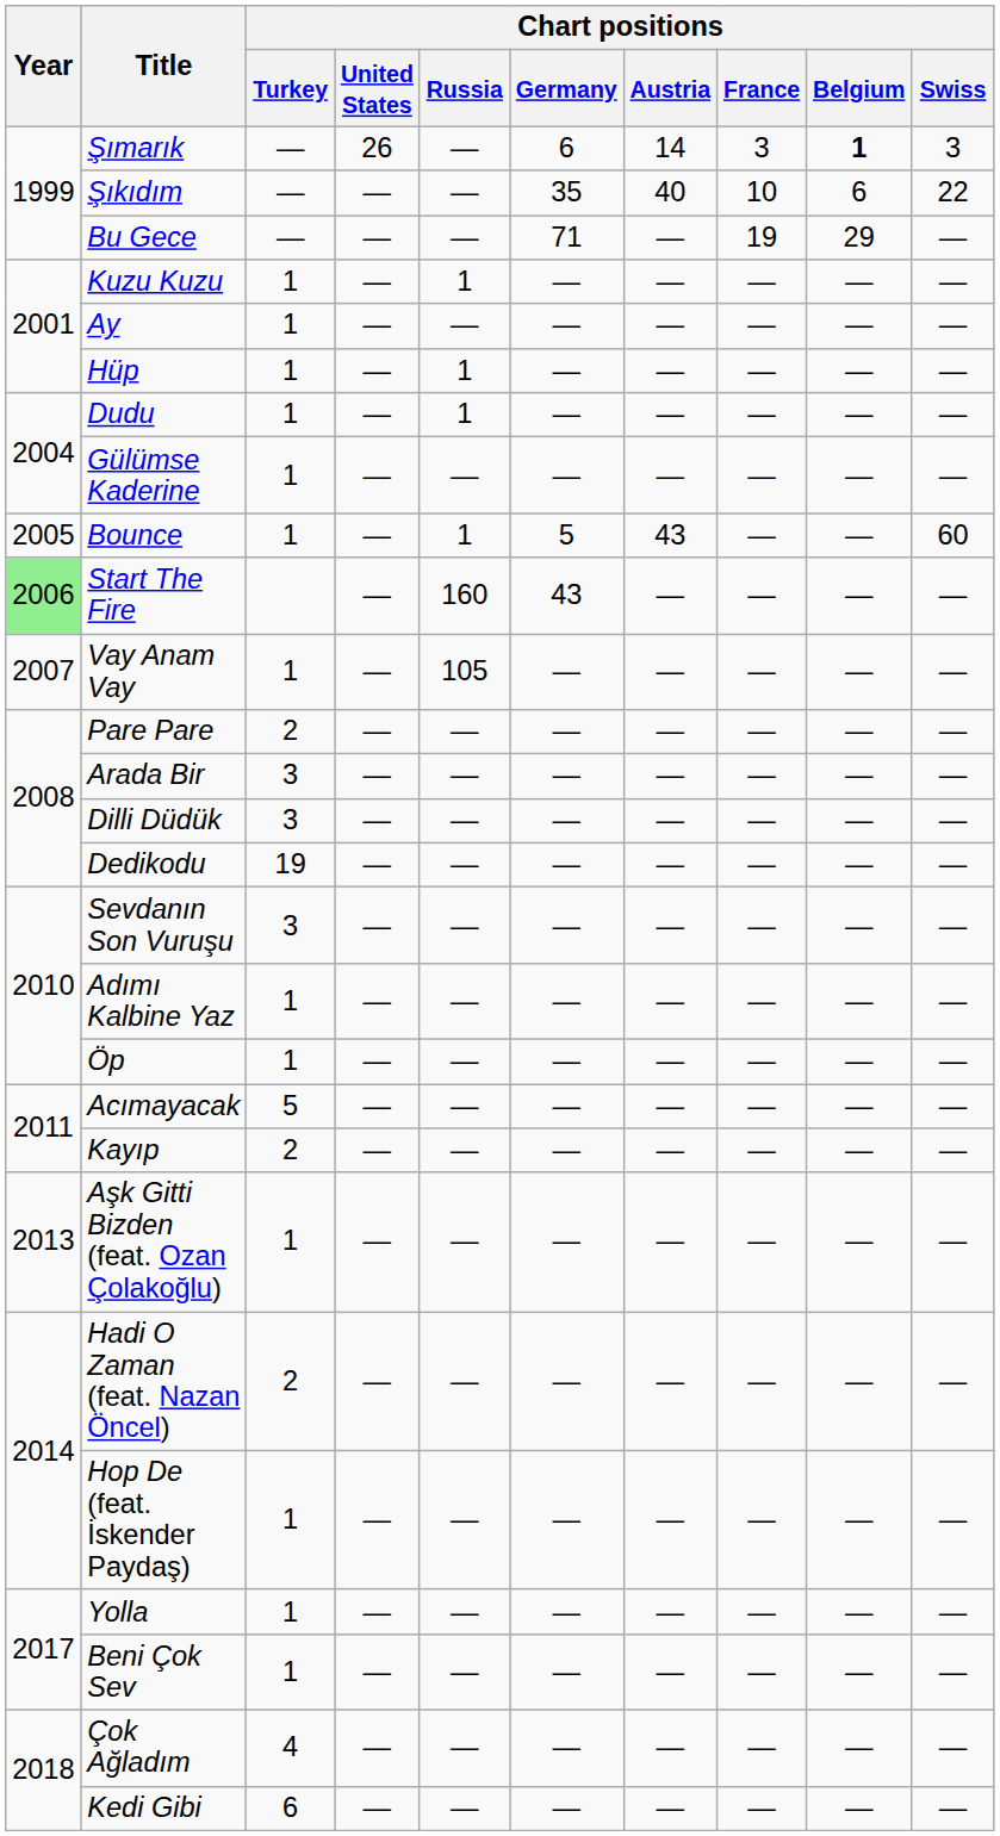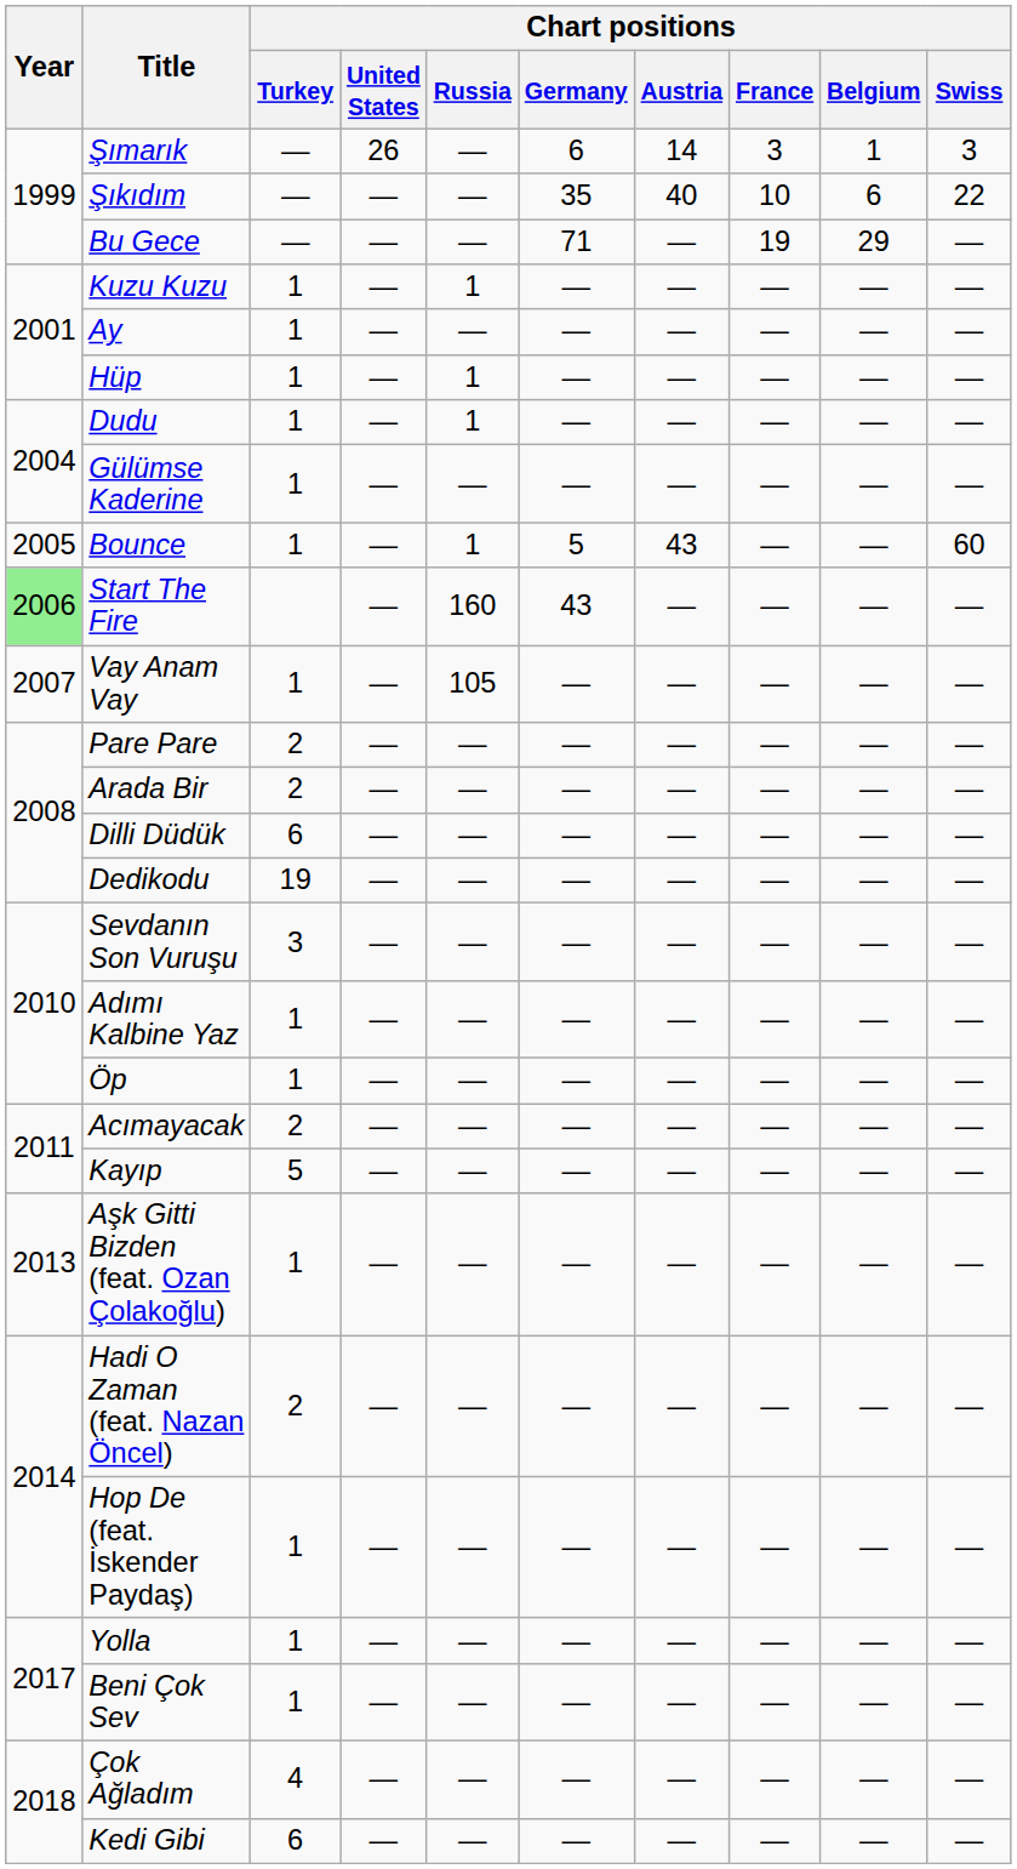 <table class="wikitable">
 <tr>
 <th style="width:3px;;" rowspan="2"><strong>Year</strong></th>
 <th style="width:70px;" rowspan="2"><strong>Title</strong></th>
 <th colspan="12"><strong>Chart positions</strong></th>
 </tr>
 <tr>
 <th width="40"><small><a href='#'>Turkey</a></small></th>
 <th width="40"><small><a href='#'>United States</a></small></th>
 <th width="40"><small><a href='#'>Russia</a></small></th>
 <th width="40"><small><a href='#'>Germany</a></small></th>
 <th width="40"><small><a href='#'>Austria</a></small></th>
 <th width="40"><small><a href='#'>France</a></small></th>
 <th width="40"><small><a href='#'>Belgium</a></small></th>
 <th width="40"><small><a href='#'>Swiss</a></small></th>
 </tr>
 <tr>
 <td style="text-align:center;" rowspan="3">1999</td>
 <td><em><a href='#'>Şımarık</a></em></td>
 <td style="text-align:center;">—</td>
 <td style="text-align:center;">26</td>
 <td style="text-align:center;">—</td>
 <td style="text-align:center;">6</td>
 <td style="text-align:center;">14</td>
 <td style="text-align:center;">3</td>
-<td style="text-align:center;"><strong>1</strong></td>
+<td style="text-align:center;">1</td>
 <td style="text-align:center;">3</td>
 </tr>
 <tr>
 <td><em><a href='#'>Şıkıdım</a></em></td>
 <td style="text-align:center;">—</td>
 <td style="text-align:center;">—</td>
 <td style="text-align:center;">—</td>
 <td style="text-align:center;">35</td>
 <td style="text-align:center;">40</td>
 <td style="text-align:center;">10</td>
 <td style="text-align:center;">6</td>
 <td style="text-align:center;">22</td>
 </tr>
 <tr>
 <td><em><a href='#'>Bu Gece</a></em></td>
 <td style="text-align:center;">—</td>
 <td style="text-align:center;">—</td>
 <td style="text-align:center;">—</td>
 <td style="text-align:center;">71</td>
 <td style="text-align:center;">—</td>
 <td style="text-align:center;">19</td>
 <td style="text-align:center;">29</td>
 <td style="text-align:center;">—</td>
 </tr>
 <tr>
 <td style="text-align:center;" rowspan="3">2001</td>
 <td><em><a href='#'>Kuzu Kuzu</a></em></td>
 <td style="text-align:center;">1</td>
 <td style="text-align:center;">—</td>
 <td style="text-align:center;">1</td>
 <td style="text-align:center;">—</td>
 <td style="text-align:center;">—</td>
 <td style="text-align:center;">—</td>
 <td style="text-align:center;">—</td>
 <td style="text-align:center;">—</td>
 </tr>
 <tr>
 <td><em><a href='#'>Ay</a></em></td>
 <td style="text-align:center;">1</td>
 <td style="text-align:center;">—</td>
 <td style="text-align:center;">—</td>
 <td style="text-align:center;">—</td>
 <td style="text-align:center;">—</td>
 <td style="text-align:center;">—</td>
 <td style="text-align:center;">—</td>
 <td style="text-align:center;">—</td>
 </tr>
 <tr>
 <td><em><a href='#'>Hüp</a></em></td>
 <td style="text-align:center;">1</td>
 <td style="text-align:center;">—</td>
 <td style="text-align:center;">1</td>
 <td style="text-align:center;">—</td>
 <td style="text-align:center;">—</td>
 <td style="text-align:center;">—</td>
 <td style="text-align:center;">—</td>
 <td style="text-align:center;">—</td>
 </tr>
 <tr>
 <td style="text-align:center;" rowspan="2">2004</td>
 <td><em><a href='#'>Dudu</a></em></td>
 <td style="text-align:center;">1</td>
 <td style="text-align:center;">—</td>
 <td style="text-align:center;">1</td>
 <td style="text-align:center;">—</td>
 <td style="text-align:center;">—</td>
 <td style="text-align:center;">—</td>
 <td style="text-align:center;">—</td>
 <td style="text-align:center;">—</td>
 </tr>
 <tr>
 <td><em><a href='#'>Gülümse Kaderine</a></em></td>
 <td style="text-align:center;">1</td>
 <td style="text-align:center;">—</td>
 <td style="text-align:center;">—</td>
 <td style="text-align:center;">—</td>
 <td style="text-align:center;">—</td>
 <td style="text-align:center;">—</td>
 <td style="text-align:center;">—</td>
 <td style="text-align:center;">—</td>
 </tr>
 <tr>
 <td style="text-align:center;">2005</td>
 <td><em><a href='#'>Bounce</a></em></td>
 <td style="text-align:center;">1</td>
 <td style="text-align:center;">—</td>
 <td style="text-align:center;">1</td>
 <td style="text-align:center;">5</td>
 <td style="text-align:center;">43</td>
 <td style="text-align:center;">—</td>
 <td style="text-align:center;">—</td>
 <td style="text-align:center;">60</td>
 </tr>
 <tr>
 <td style="background: lightgreen; text-align:center;">2006</td>
 <td><em><a href='#'>Start The Fire</a></em></td>
 <td style="text-align:center;"></td>
 <td style="text-align:center;">—</td>
 <td style="text-align:center;">160</td>
 <td style="text-align:center;">43</td>
 <td style="text-align:center;">—</td>
 <td style="text-align:center;">—</td>
 <td style="text-align:center;">—</td>
 <td style="text-align:center;">—</td>
 </tr>
 <tr>
 <td style="text-align:center;">2007</td>
 <td><em>Vay Anam Vay</em></td>
 <td style="text-align:center;">1</td>
 <td style="text-align:center;">—</td>
 <td style="text-align:center;">105</td>
 <td style="text-align:center;">—</td>
 <td style="text-align:center;">—</td>
 <td style="text-align:center;">—</td>
 <td style="text-align:center;">—</td>
 <td style="text-align:center;">—</td>
 </tr>
 <tr>
 <td style="text-align:center;" rowspan="4">2008</td>
 <td><em>Pare Pare</em></td>
 <td style="text-align:center;">2</td>
 <td style="text-align:center;">—</td>
 <td style="text-align:center;">—</td>
 <td style="text-align:center;">—</td>
 <td style="text-align:center;">—</td>
 <td style="text-align:center;">—</td>
 <td style="text-align:center;">—</td>
 <td style="text-align:center;">—</td>
 </tr>
 <tr>
 <td><em>Arada Bir</em></td>
-<td style="text-align:center;">3</td>
+<td style="text-align:center;">2</td>
 <td style="text-align:center;">—</td>
 <td style="text-align:center;">—</td>
 <td style="text-align:center;">—</td>
 <td style="text-align:center;">—</td>
 <td style="text-align:center;">—</td>
 <td style="text-align:center;">—</td>
 <td style="text-align:center;">—</td>
 </tr>
 <tr>
 <td><em>Dilli Düdük</em></td>
-<td style="text-align:center;">3</td>
+<td style="text-align:center;">6</td>
 <td style="text-align:center;">—</td>
 <td style="text-align:center;">—</td>
 <td style="text-align:center;">—</td>
 <td style="text-align:center;">—</td>
 <td style="text-align:center;">—</td>
 <td style="text-align:center;">—</td>
 <td style="text-align:center;">—</td>
 </tr>
 <tr>
 <td><em>Dedikodu</em></td>
 <td style="text-align:center;">19</td>
 <td style="text-align:center;">—</td>
 <td style="text-align:center;">—</td>
 <td style="text-align:center;">—</td>
 <td style="text-align:center;">—</td>
 <td style="text-align:center;">—</td>
 <td style="text-align:center;">—</td>
 <td style="text-align:center;">—</td>
 </tr>
 <tr>
 <td style="text-align:center;" rowspan="3">2010</td>
 <td><em>Sevdanın Son Vuruşu</em></td>
 <td style="text-align:center;">3</td>
 <td style="text-align:center;">—</td>
 <td style="text-align:center;">—</td>
 <td style="text-align:center;">—</td>
 <td style="text-align:center;">—</td>
 <td style="text-align:center;">—</td>
 <td style="text-align:center;">—</td>
 <td style="text-align:center;">—</td>
 </tr>
 <tr>
 <td><em>Adımı Kalbine Yaz</em></td>
 <td style="text-align:center;">1</td>
 <td style="text-align:center;">—</td>
 <td style="text-align:center;">—</td>
 <td style="text-align:center;">—</td>
 <td style="text-align:center;">—</td>
 <td style="text-align:center;">—</td>
 <td style="text-align:center;">—</td>
 <td style="text-align:center;">—</td>
 </tr>
 <tr>
 <td><em>Öp</em></td>
 <td style="text-align:center;">1</td>
 <td style="text-align:center;">—</td>
 <td style="text-align:center;">—</td>
 <td style="text-align:center;">—</td>
 <td style="text-align:center;">—</td>
 <td style="text-align:center;">—</td>
 <td style="text-align:center;">—</td>
 <td style="text-align:center;">—</td>
 </tr>
 <tr>
 <td style="text-align:center;" rowspan="2">2011</td>
 <td><em>Acımayacak</em></td>
-<td style="text-align:center;">5</td>
+<td style="text-align:center;">2</td>
 <td style="text-align:center;">—</td>
 <td style="text-align:center;">—</td>
 <td style="text-align:center;">—</td>
 <td style="text-align:center;">—</td>
 <td style="text-align:center;">—</td>
 <td style="text-align:center;">—</td>
 <td style="text-align:center;">—</td>
 </tr>
 <tr>
 <td><em>Kayıp</em></td>
-<td style="text-align:center;">2</td>
+<td style="text-align:center;">5</td>
 <td style="text-align:center;">—</td>
 <td style="text-align:center;">—</td>
 <td style="text-align:center;">—</td>
 <td style="text-align:center;">—</td>
 <td style="text-align:center;">—</td>
 <td style="text-align:center;">—</td>
 <td style="text-align:center;">—</td>
 </tr>
 <tr>
 <td style="text-align:center;" rowspan="1">2013</td>
 <td><em>Aşk Gitti Bizden</em> (feat. <a href='#'>Ozan Çolakoğlu</a>)</td>
 <td style="text-align:center;">1</td>
 <td style="text-align:center;">—</td>
 <td style="text-align:center;">—</td>
 <td style="text-align:center;">—</td>
 <td style="text-align:center;">—</td>
 <td style="text-align:center;">—</td>
 <td style="text-align:center;">—</td>
 <td style="text-align:center;">—</td>
 </tr>
 <tr>
 <td style="text-align:center;" rowspan="2">2014</td>
 <td><em>Hadi O Zaman</em> (feat. <a href='#'>Nazan Öncel</a>)</td>
 <td style="text-align:center;">2</td>
 <td style="text-align:center;">—</td>
 <td style="text-align:center;">—</td>
 <td style="text-align:center;">—</td>
 <td style="text-align:center;">—</td>
 <td style="text-align:center;">—</td>
 <td style="text-align:center;">—</td>
 <td style="text-align:center;">—</td>
 </tr>
 <tr>
 <td><em>Hop De</em> (feat. İskender Paydaş)</td>
 <td style="text-align:center;">1</td>
 <td style="text-align:center;">—</td>
 <td style="text-align:center;">—</td>
 <td style="text-align:center;">—</td>
 <td style="text-align:center;">—</td>
 <td style="text-align:center;">—</td>
 <td style="text-align:center;">—</td>
 <td style="text-align:center;">—</td>
 </tr>
 <tr>
 <td style="text-align:center;" rowspan="2">2017</td>
 <td><em>Yolla</em></td>
 <td style="text-align:center;">1</td>
 <td style="text-align:center;">—</td>
 <td style="text-align:center;">—</td>
 <td style="text-align:center;">—</td>
 <td style="text-align:center;">—</td>
 <td style="text-align:center;">—</td>
 <td style="text-align:center;">—</td>
 <td style="text-align:center;">—</td>
 </tr>
 <tr>
 <td><em>Beni Çok Sev</em></td>
 <td style="text-align:center;">1</td>
 <td style="text-align:center;">—</td>
 <td style="text-align:center;">—</td>
 <td style="text-align:center;">—</td>
 <td style="text-align:center;">—</td>
 <td style="text-align:center;">—</td>
 <td style="text-align:center;">—</td>
 <td style="text-align:center;">—</td>
 </tr>
 <tr>
 <td style="text-align:center;" rowspan="2">2018</td>
 <td><em>Çok Ağladım</em></td>
 <td style="text-align:center;">4</td>
 <td style="text-align:center;">—</td>
 <td style="text-align:center;">—</td>
 <td style="text-align:center;">—</td>
 <td style="text-align:center;">—</td>
 <td style="text-align:center;">—</td>
 <td style="text-align:center;">—</td>
 <td style="text-align:center;">—</td>
 </tr>
 <tr>
 <td><em>Kedi Gibi</em></td>
 <td style="text-align:center;">6</td>
 <td style="text-align:center;">—</td>
 <td style="text-align:center;">—</td>
 <td style="text-align:center;">—</td>
 <td style="text-align:center;">—</td>
 <td style="text-align:center;">—</td>
 <td style="text-align:center;">—</td>
 <td style="text-align:center;">—</td>
 </tr>
 </table>
